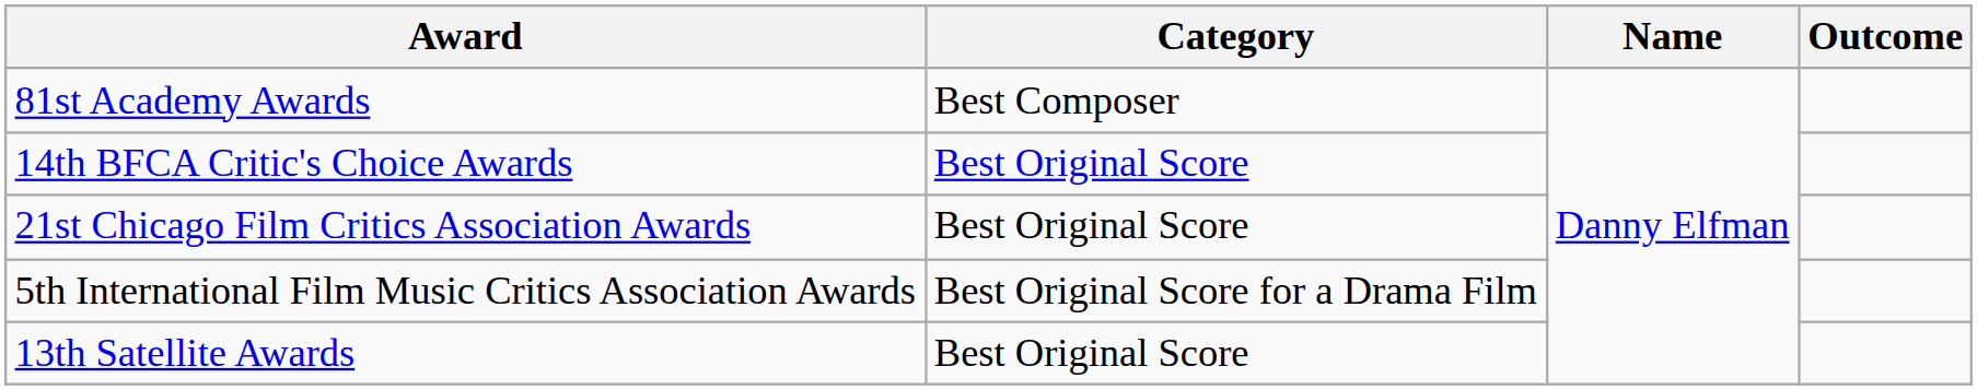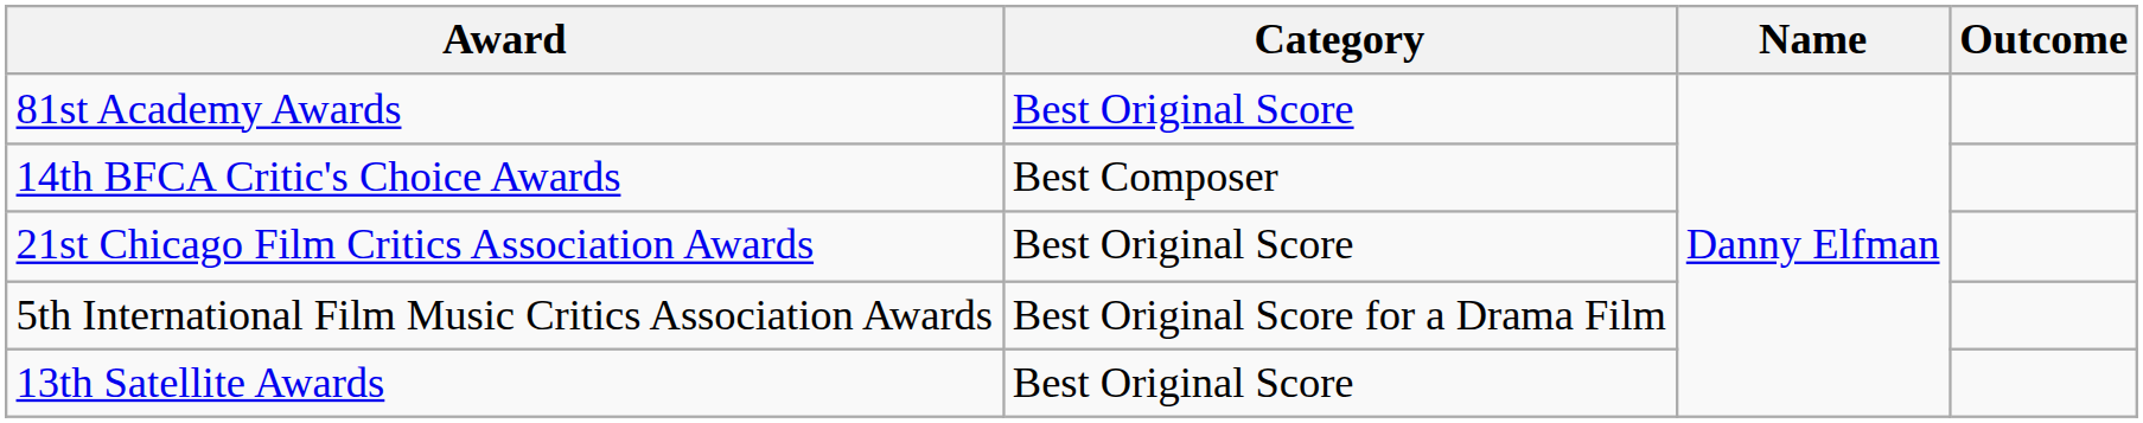 <table class="wikitable sortable" border="1" style="font-size: 100%;">
 <tr>
 <th>Award</th>
 <th>Category</th>
 <th>Name</th>
 <th>Outcome</th>
 </tr>
 <tr>
 <td><a href='#'>81st Academy Awards</a></td>
-<td>Best Composer</td>
+<td><a href='#'>Best Original Score</a></td>
 <td rowspan="5"><a href='#'>Danny Elfman</a></td>
 <td></td>
 </tr>
 <tr>
 <td><a href='#'>14th BFCA Critic's Choice Awards</a></td>
-<td><a href='#'>Best Original Score</a></td>
+<td>Best Composer</td>
 <td></td>
 </tr>
 <tr>
 <td><a href='#'>21st Chicago Film Critics Association Awards</a></td>
 <td>Best Original Score</td>
 <td></td>
 </tr>
 <tr>
 <td rowspan="1">5th International Film Music Critics Association Awards</td>
 <td>Best Original Score for a Drama Film</td>
 <td></td>
 </tr>
 <tr>
 <td><a href='#'>13th Satellite Awards</a></td>
 <td>Best Original Score</td>
 <td></td>
 </tr>
 </table>
